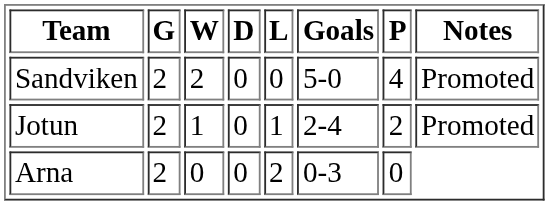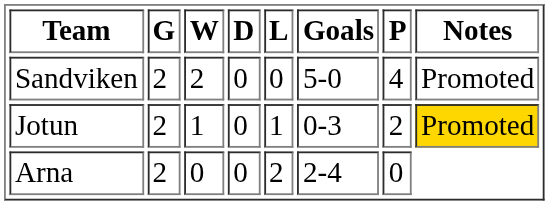 <table border="1" cellpadding="2">
 <tr>
 <th>Team</th>
 <th>G</th>
 <th>W</th>
 <th>D</th>
 <th>L</th>
 <th>Goals</th>
 <th>P</th>
 <th>Notes</th>
 </tr>
 <tr>
 <td>Sandviken</td>
 <td>2</td>
 <td>2</td>
 <td>0</td>
 <td>0</td>
 <td>5-0</td>
 <td>4</td>
 <td>Promoted</td>
 </tr>
 <tr>
 <td>Jotun</td>
 <td>2</td>
 <td>1</td>
 <td>0</td>
 <td>1</td>
-<td>2-4</td>
+<td>0-3</td>
 <td>2</td>
-<td>Promoted</td>
+<td style="background: gold;">Promoted</td>
 </tr>
 <tr>
 <td>Arna</td>
 <td>2</td>
 <td>0</td>
 <td>0</td>
 <td>2</td>
-<td>0-3</td>
+<td>2-4</td>
 <td>0</td>
 </tr>
 </table>
